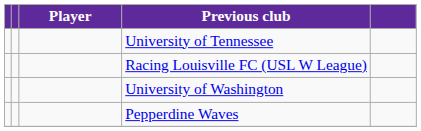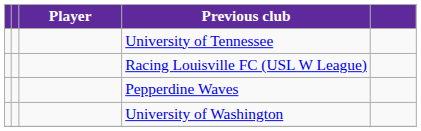 <table class="wikitable sortable">
 <tr>
 <th style="background:#5E299A; color:#fff;" scope="col"></th>
 <th style="background:#5E299A; color:#fff;" scope="col"></th>
 <th style="background:#5E299A; color:#fff; width:100px;" scope="col">Player</th>
 <th style="background:#5E299A; color:#fff;" scope="col">Previous club</th>
 <th style="background:#5E299A; color:#fff; width:40px;" scope="col"></th>
 </tr>
 <tr>
 <td></td>
 <td></td>
 <td></td>
 <td> <a href='#'>University of Tennessee</a></td>
 <td></td>
 </tr>
 <tr>
 <td></td>
 <td></td>
 <td></td>
 <td> <a href='#'>Racing Louisville FC (USL W League)</a></td>
 <td></td>
 </tr>
 <tr>
 <td></td>
 <td></td>
 <td></td>
-<td> <a href='#'>University of Washington</a></td>
+<td> <a href='#'>Pepperdine Waves</a></td>
 <td></td>
 </tr>
 <tr>
 <td></td>
 <td></td>
 <td></td>
-<td> <a href='#'>Pepperdine Waves</a></td>
+<td> <a href='#'>University of Washington</a></td>
 <td></td>
 </tr>
 <tr>
 </tr>
 </table>
